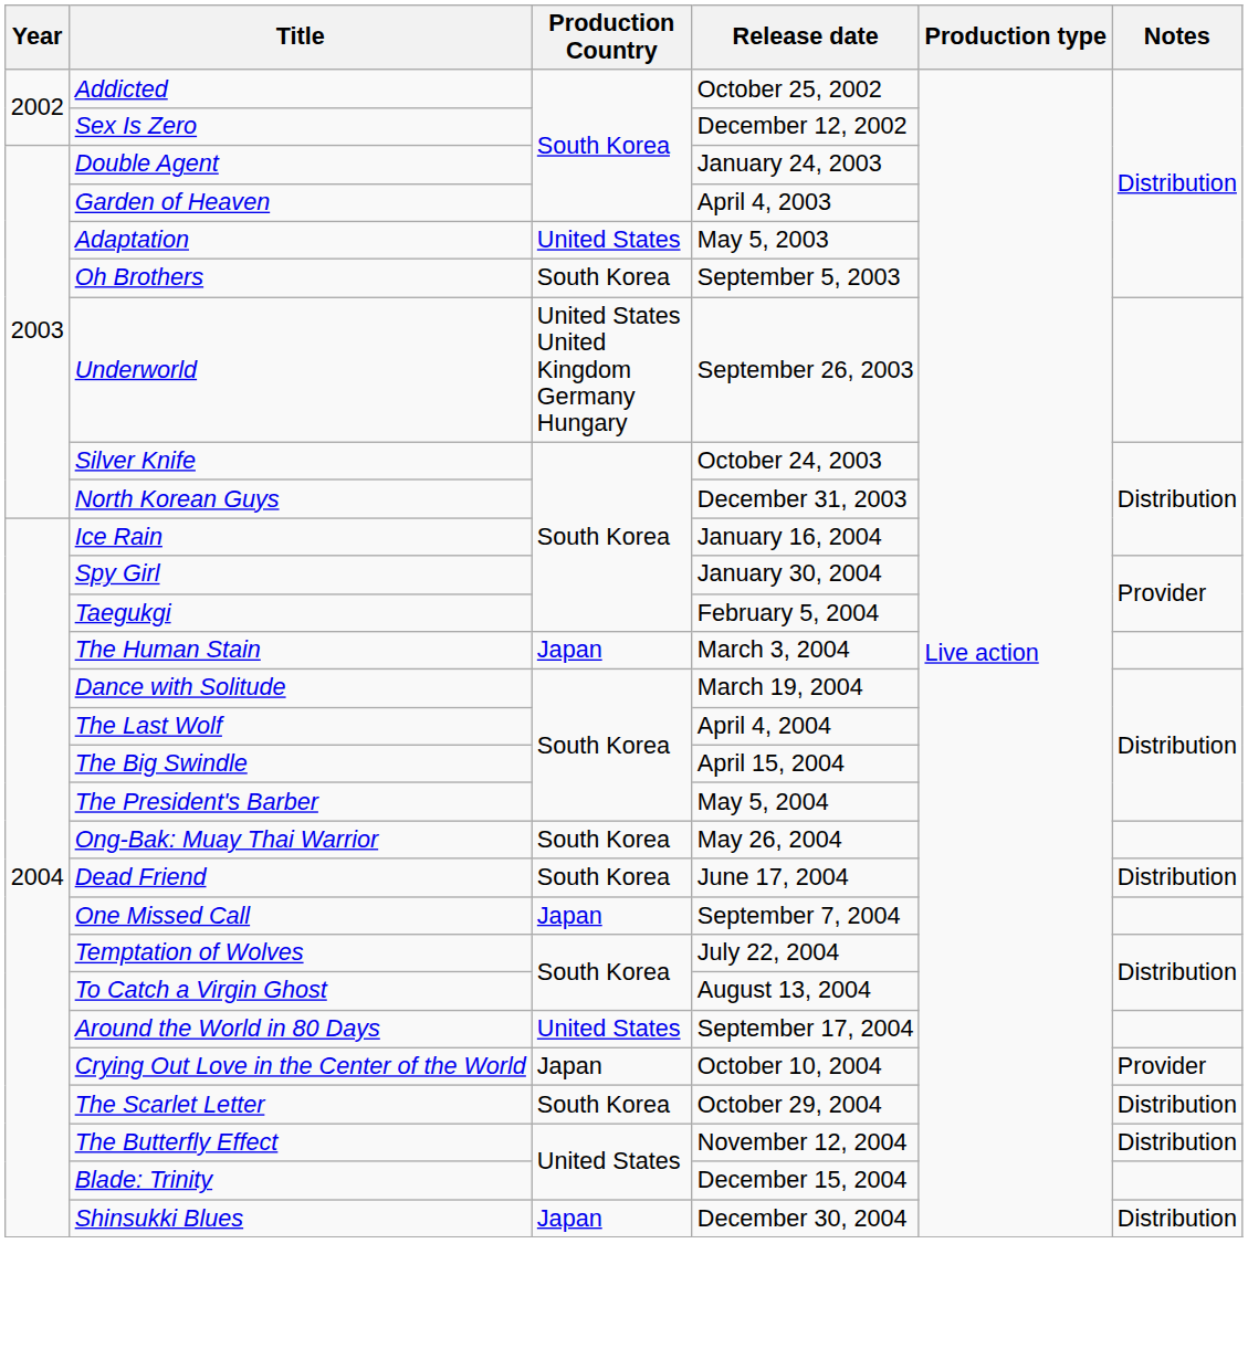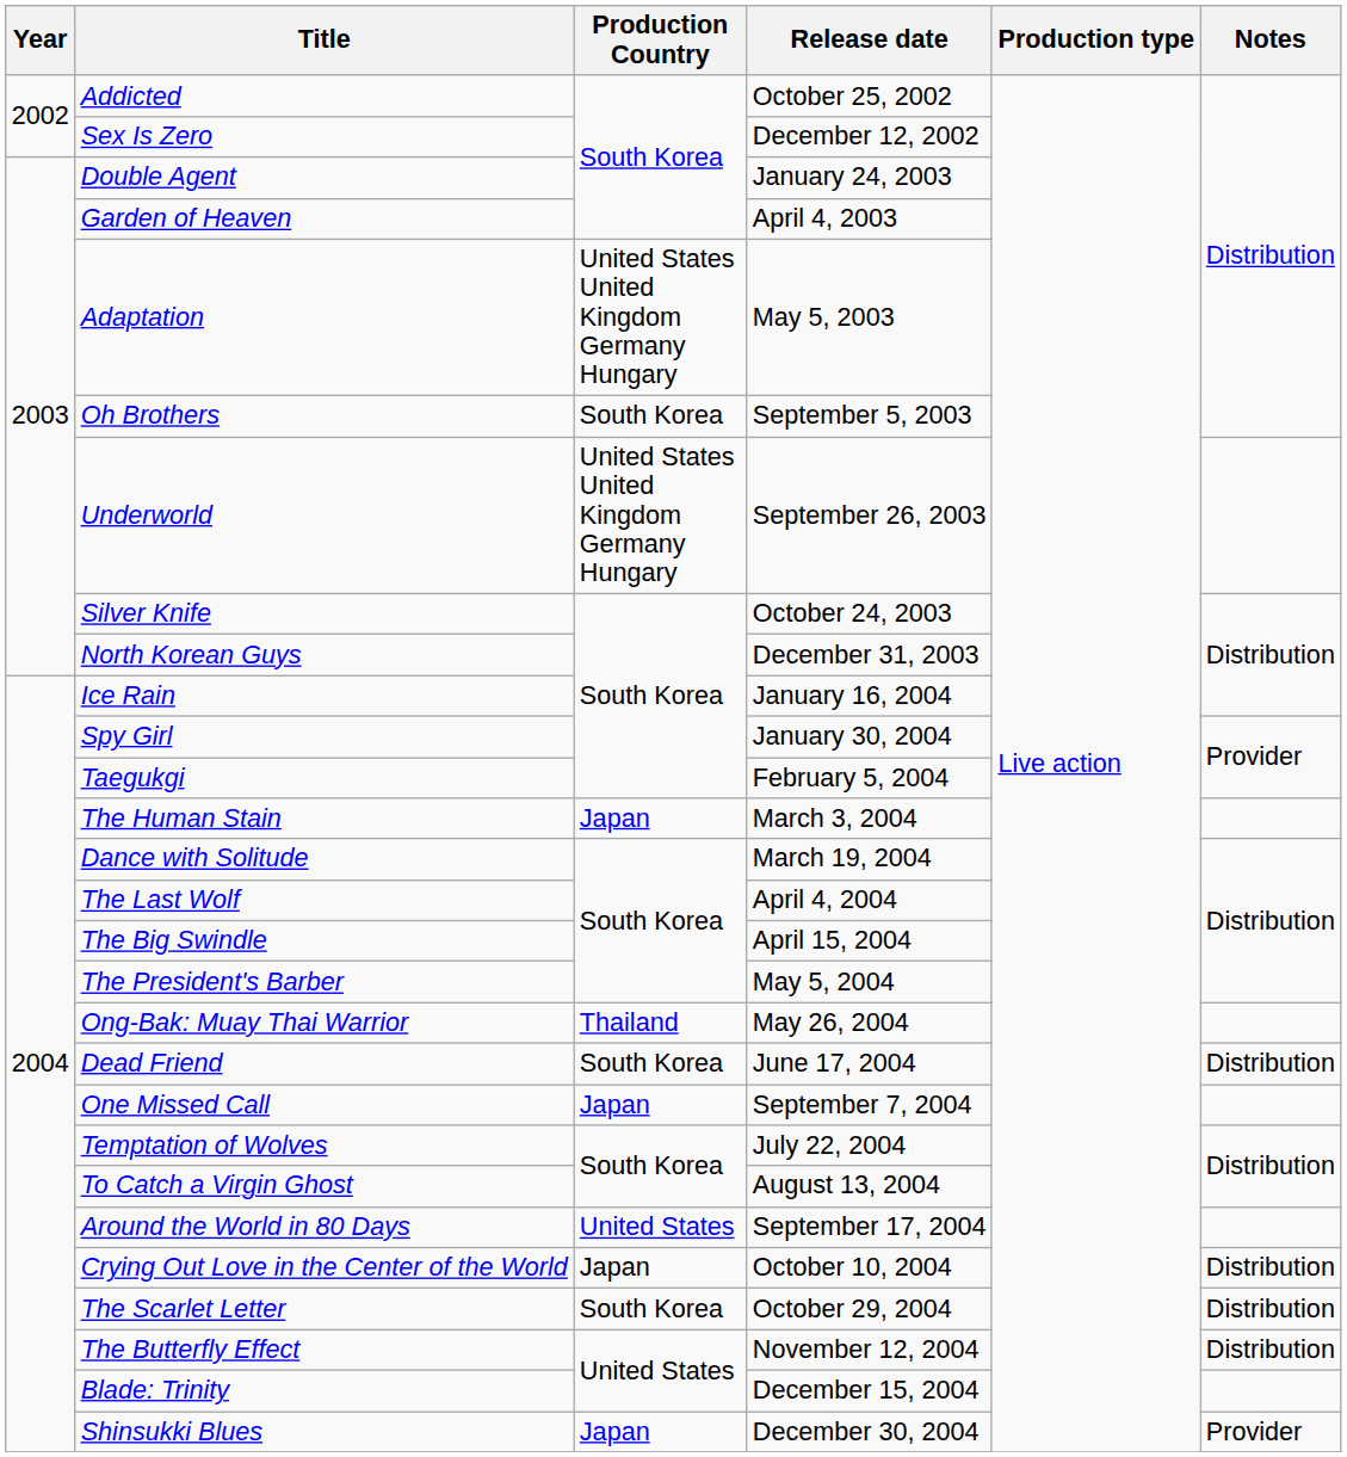 <table class="wikitable sortable">
 <tr>
 <th>Year</th>
 <th>Title</th>
 <th width=100>Production Country</th>
 <th>Release date</th>
 <th>Production type</th>
 <th>Notes</th>
 </tr>
 <tr>
 <td rowspan="2">2002</td>
 <td><em><a href='#'>Addicted</a></em></td>
 <td rowspan="4"><a href='#'>South Korea</a></td>
 <td>October 25, 2002</td>
 <td rowspan="30"><a href='#'>Live action</a></td>
 <td rowspan="6"><a href='#'>Distribution</a></td>
 </tr>
 <tr>
 <td><em><a href='#'>Sex Is Zero</a></em></td>
 <td>December 12, 2002</td>
 </tr>
 <tr>
 <td rowspan="7">2003</td>
 <td><em><a href='#'>Double Agent</a></em></td>
 <td>January 24, 2003</td>
 </tr>
 <tr>
 <td><em><a href='#'>Garden of Heaven</a></em></td>
 <td>April 4, 2003</td>
 </tr>
 <tr>
 <td><em><a href='#'>Adaptation</a></em></td>
-<td><a href='#'>United States</a></td>
+<td>United States<br>United Kingdom<br>Germany<br>Hungary</td>
 <td>May 5, 2003</td>
 </tr>
 <tr>
 <td><em><a href='#'>Oh Brothers</a></em></td>
 <td>South Korea</td>
 <td>September 5, 2003</td>
 </tr>
 <tr>
 <td><em><a href='#'>Underworld</a></em></td>
 <td>United States<br>United Kingdom<br>Germany<br>Hungary</td>
 <td>September 26, 2003</td>
 <td></td>
 </tr>
 <tr>
 <td><em><a href='#'>Silver Knife</a></em></td>
 <td rowspan="5">South Korea</td>
 <td>October 24, 2003</td>
 <td rowspan="3">Distribution</td>
 </tr>
 <tr>
 <td><em><a href='#'>North Korean Guys</a></em></td>
 <td>December 31, 2003</td>
 </tr>
 <tr>
 <td rowspan="19">2004</td>
 <td><em><a href='#'>Ice Rain</a></em></td>
 <td>January 16, 2004</td>
 </tr>
 <tr>
 <td><em><a href='#'>Spy Girl</a></em></td>
 <td>January 30, 2004</td>
 <td rowspan="2">Provider</td>
 </tr>
 <tr>
 <td><em><a href='#'>Taegukgi</a></em></td>
 <td>February 5, 2004</td>
 </tr>
 <tr>
 <td><em><a href='#'>The Human Stain</a></em></td>
 <td><a href='#'>Japan</a></td>
 <td>March 3, 2004</td>
 <td></td>
 </tr>
 <tr>
 <td><em><a href='#'>Dance with Solitude</a></em></td>
 <td rowspan="4">South Korea</td>
 <td>March 19, 2004</td>
 <td rowspan="4">Distribution</td>
 </tr>
 <tr>
 <td><em><a href='#'>The Last Wolf</a></em></td>
 <td>April 4, 2004</td>
 </tr>
 <tr>
 <td><em><a href='#'>The Big Swindle</a></em></td>
 <td>April 15, 2004</td>
 </tr>
 <tr>
 <td><em><a href='#'>The President's Barber</a></em></td>
 <td>May 5, 2004</td>
 </tr>
 <tr>
 <td><em><a href='#'>Ong-Bak: Muay Thai Warrior</a></em></td>
-<td>South Korea</td>
+<td><a href='#'>Thailand</a></td>
 <td>May 26, 2004</td>
 <td></td>
 </tr>
 <tr>
 <td><em><a href='#'>Dead Friend</a></em></td>
 <td>South Korea</td>
 <td>June 17, 2004</td>
 <td>Distribution</td>
 </tr>
 <tr>
 <td><em><a href='#'>One Missed Call</a></em></td>
 <td><a href='#'>Japan</a></td>
 <td>September 7, 2004</td>
 <td></td>
 </tr>
 <tr>
 <td><em><a href='#'>Temptation of Wolves</a></em></td>
 <td rowspan="2">South Korea</td>
 <td>July 22, 2004</td>
 <td rowspan="2">Distribution</td>
 </tr>
 <tr>
 <td><em><a href='#'>To Catch a Virgin Ghost</a></em></td>
 <td>August 13, 2004</td>
 </tr>
 <tr>
 <td><em><a href='#'>Around the World in 80 Days</a></em></td>
 <td><a href='#'>United States</a></td>
 <td>September 17, 2004</td>
 <td></td>
 </tr>
 <tr>
 <td><em><a href='#'>Crying Out Love in the Center of the World</a></em></td>
 <td>Japan</td>
 <td>October 10, 2004</td>
-<td>Provider</td>
+<td>Distribution</td>
 </tr>
 <tr>
 <td><em><a href='#'>The Scarlet Letter</a></em></td>
 <td>South Korea</td>
 <td>October 29, 2004</td>
 <td>Distribution</td>
 </tr>
 <tr>
 <td><em><a href='#'>The Butterfly Effect</a></em></td>
 <td rowspan="2">United States</td>
 <td>November 12, 2004</td>
 <td>Distribution</td>
 </tr>
 <tr>
 <td><em><a href='#'>Blade: Trinity</a></em></td>
 <td>December 15, 2004</td>
 <td></td>
 </tr>
 <tr>
 <td><em><a href='#'>Shinsukki Blues</a></em></td>
 <td><a href='#'>Japan</a></td>
 <td>December 30, 2004</td>
-<td>Distribution</td>
+<td>Provider</td>
 </tr>
 <tr>
 </tr>
 </table>
